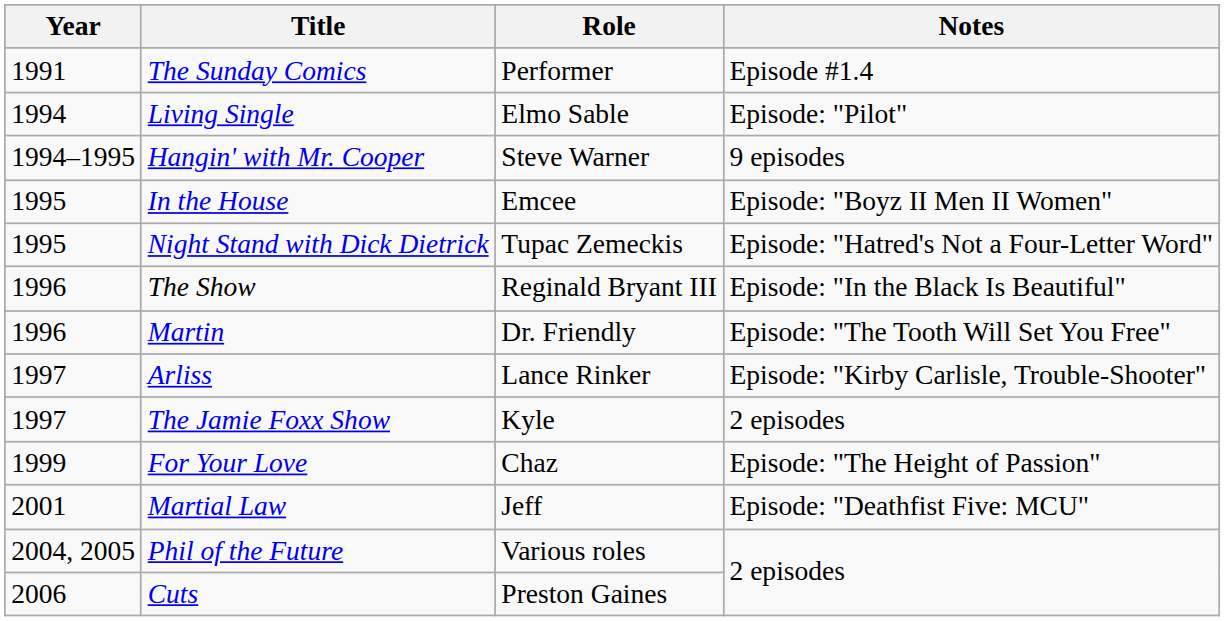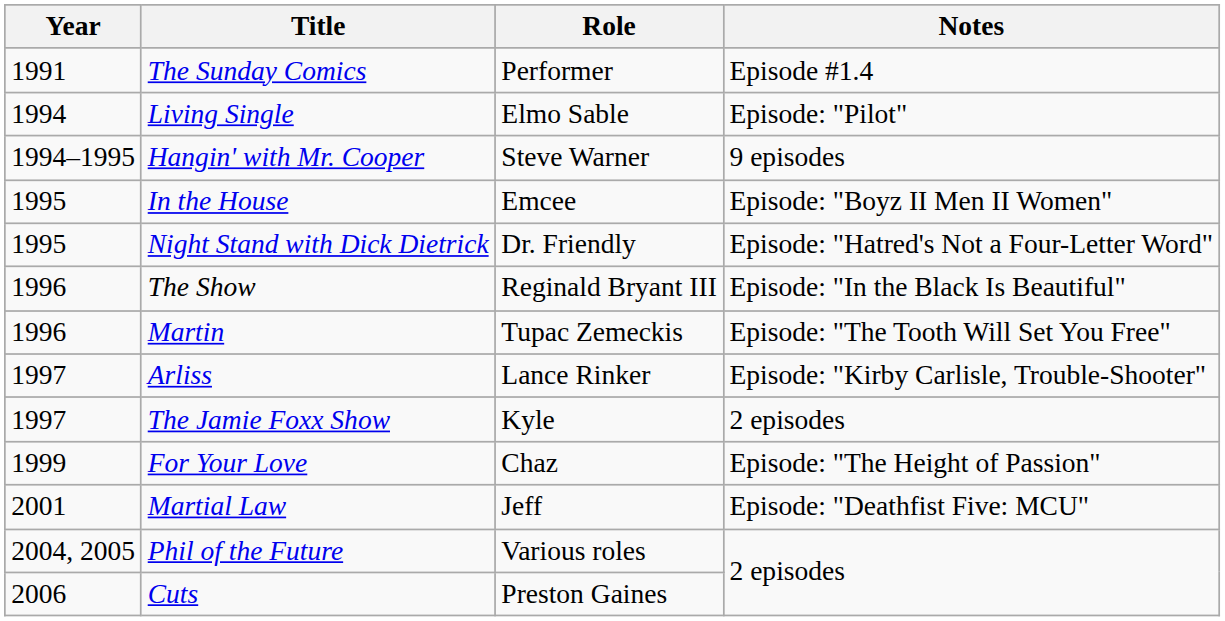 <table class="wikitable sortable">
 <tr>
 <th>Year</th>
 <th>Title</th>
 <th>Role</th>
 <th>Notes</th>
 </tr>
 <tr>
 <td>1991</td>
 <td><em><a href='#'>The Sunday Comics</a></em></td>
 <td>Performer</td>
 <td>Episode #1.4</td>
 </tr>
 <tr>
 <td>1994</td>
 <td><em><a href='#'>Living Single</a></em></td>
 <td>Elmo Sable</td>
 <td>Episode: "Pilot"</td>
 </tr>
 <tr>
 <td>1994–1995</td>
 <td><em><a href='#'>Hangin' with Mr. Cooper</a></em></td>
 <td>Steve Warner</td>
 <td>9 episodes</td>
 </tr>
 <tr>
 <td>1995</td>
 <td><a href='#'><em>In the House</em></a></td>
 <td>Emcee</td>
 <td>Episode: "Boyz II Men II Women"</td>
 </tr>
 <tr>
 <td>1995</td>
 <td><em><a href='#'>Night Stand with Dick Dietrick</a></em></td>
-<td>Tupac Zemeckis</td>
+<td>Dr. Friendly</td>
 <td>Episode: "Hatred's Not a Four-Letter Word"</td>
 </tr>
 <tr>
 <td>1996</td>
 <td><em>The Show</em></td>
 <td>Reginald Bryant III</td>
 <td>Episode: "In the Black Is Beautiful"</td>
 </tr>
 <tr>
 <td>1996</td>
 <td><a href='#'><em>Martin</em></a></td>
-<td>Dr. Friendly</td>
+<td>Tupac Zemeckis</td>
 <td>Episode: "The Tooth Will Set You Free"</td>
 </tr>
 <tr>
 <td>1997</td>
 <td><a href='#'><em>Arliss</em></a></td>
 <td>Lance Rinker</td>
 <td>Episode: "Kirby Carlisle, Trouble-Shooter"</td>
 </tr>
 <tr>
 <td>1997</td>
 <td><em><a href='#'>The Jamie Foxx Show</a></em></td>
 <td>Kyle</td>
 <td>2 episodes</td>
 </tr>
 <tr>
 <td>1999</td>
 <td><a href='#'><em>For Your Love</em></a></td>
 <td>Chaz</td>
 <td>Episode: "The Height of Passion"</td>
 </tr>
 <tr>
 <td>2001</td>
 <td><a href='#'><em>Martial Law</em></a></td>
 <td>Jeff</td>
 <td>Episode: "Deathfist Five: MCU"</td>
 </tr>
 <tr>
 <td>2004, 2005</td>
 <td><em><a href='#'>Phil of the Future</a></em></td>
 <td>Various roles</td>
 <td rowspan="2">2 episodes</td>
 </tr>
 <tr>
 <td>2006</td>
 <td><a href='#'><em>Cuts</em></a></td>
 <td>Preston Gaines</td>
 </tr>
 </table>
